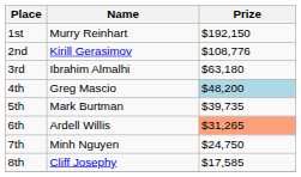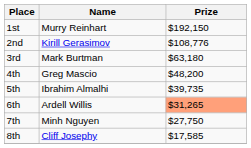 <table class="wikitable">
 <tr>
 <th width="50">Place</th>
 <th width="200">Name</th>
 <th width="125">Prize</th>
 </tr>
 <tr>
 <td>1st</td>
 <td>Murry Reinhart</td>
 <td>$192,150</td>
 </tr>
 <tr>
 <td>2nd</td>
 <td><a href='#'>Kirill Gerasimov</a></td>
 <td>$108,776</td>
 </tr>
 <tr>
 <td>3rd</td>
-<td>Ibrahim Almalhi</td>
+<td>Mark Burtman</td>
 <td>$63,180</td>
 </tr>
 <tr>
 <td>4th</td>
 <td>Greg Mascio</td>
-<td style="background: lightblue;">$48,200</td>
+<td>$48,200</td>
 </tr>
 <tr>
 <td>5th</td>
-<td>Mark Burtman</td>
+<td>Ibrahim Almalhi</td>
 <td>$39,735</td>
 </tr>
 <tr>
 <td>6th</td>
 <td>Ardell Willis</td>
 <td style="background: lightsalmon;">$31,265</td>
 </tr>
 <tr>
 <td>7th</td>
 <td>Minh Nguyen</td>
-<td>$24,750</td>
+<td>$27,750</td>
 </tr>
 <tr>
 <td>8th</td>
 <td><a href='#'>Cliff Josephy</a></td>
 <td>$17,585</td>
 </tr>
 <tr>
 </tr>
 </table>
